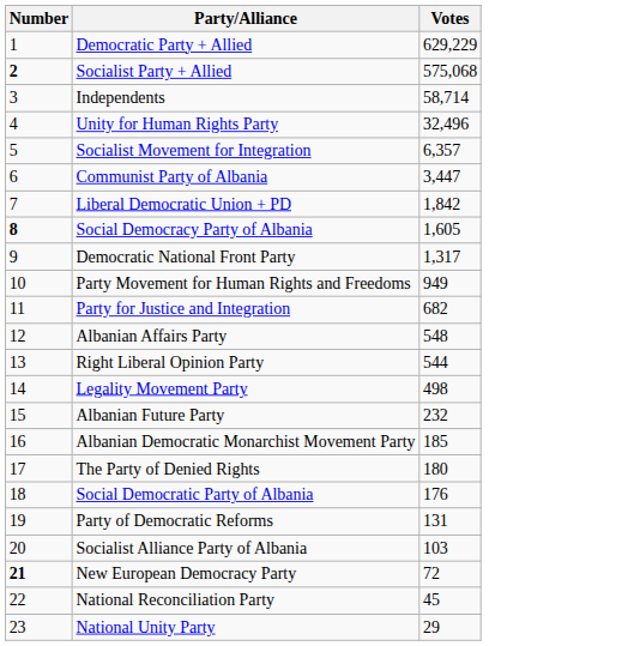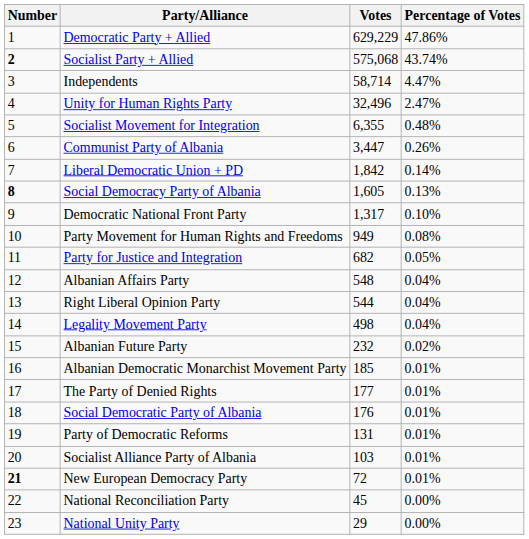 <table class="wikitable">
 <tr>
 <th>Number</th>
 <th>Party/Alliance</th>
 <th>Votes</th>
+<th>Percentage of Votes</th>
 </tr>
 <tr>
 <td>1</td>
 <td><a href='#'>Democratic Party + Allied</a></td>
 <td>629,229</td>
+<td>47.86%</td>
 </tr>
 <tr>
 <td><strong>2</strong></td>
 <td><a href='#'>Socialist Party + Allied</a></td>
 <td>575,068</td>
+<td>43.74%</td>
 </tr>
 <tr>
 <td>3</td>
 <td>Independents</td>
 <td>58,714</td>
+<td>4.47%</td>
 </tr>
 <tr>
 <td>4</td>
 <td><a href='#'>Unity for Human Rights Party</a></td>
 <td>32,496</td>
+<td>2.47%</td>
 </tr>
 <tr>
 <td>5</td>
 <td><a href='#'>Socialist Movement for Integration</a></td>
-<td>6,357</td>
+<td>6,355</td>
+<td>0.48%</td>
 </tr>
 <tr>
 <td>6</td>
 <td><a href='#'>Communist Party of Albania</a></td>
 <td>3,447</td>
+<td>0.26%</td>
 </tr>
 <tr>
 <td>7</td>
 <td><a href='#'>Liberal Democratic Union + PD</a></td>
 <td>1,842</td>
+<td>0.14%</td>
 </tr>
 <tr>
 <td><strong>8</strong></td>
 <td><a href='#'>Social Democracy Party of Albania</a></td>
 <td>1,605</td>
+<td>0.13%</td>
 </tr>
 <tr>
 <td>9</td>
 <td>Democratic National Front Party</td>
 <td>1,317</td>
+<td>0.10%</td>
 </tr>
 <tr>
 <td>10</td>
 <td>Party Movement for Human Rights and Freedoms</td>
 <td>949</td>
+<td>0.08%</td>
 </tr>
 <tr>
 <td>11</td>
 <td><a href='#'>Party for Justice and Integration</a></td>
 <td>682</td>
+<td>0.05%</td>
 </tr>
 <tr>
 <td>12</td>
 <td>Albanian Affairs Party</td>
 <td>548</td>
+<td>0.04%</td>
 </tr>
 <tr>
 <td>13</td>
 <td>Right Liberal Opinion Party</td>
 <td>544</td>
+<td>0.04%</td>
 </tr>
 <tr>
 <td>14</td>
 <td><a href='#'>Legality Movement Party</a></td>
 <td>498</td>
+<td>0.04%</td>
 </tr>
 <tr>
 <td>15</td>
 <td>Albanian Future Party</td>
 <td>232</td>
+<td>0.02%</td>
 </tr>
 <tr>
 <td>16</td>
 <td>Albanian Democratic Monarchist Movement Party</td>
 <td>185</td>
+<td>0.01%</td>
 </tr>
 <tr>
 <td>17</td>
 <td>The Party of Denied Rights</td>
-<td>180</td>
+<td>177</td>
+<td>0.01%</td>
 </tr>
 <tr>
 <td>18</td>
 <td><a href='#'>Social Democratic Party of Albania</a></td>
 <td>176</td>
+<td>0.01%</td>
 </tr>
 <tr>
 <td>19</td>
 <td>Party of Democratic Reforms</td>
 <td>131</td>
+<td>0.01%</td>
 </tr>
 <tr>
 <td>20</td>
 <td>Socialist Alliance Party of Albania</td>
 <td>103</td>
+<td>0.01%</td>
 </tr>
 <tr>
 <td><strong>21</strong></td>
 <td>New European Democracy Party</td>
 <td>72</td>
+<td>0.01%</td>
 </tr>
 <tr>
 <td>22</td>
 <td>National Reconciliation Party</td>
 <td>45</td>
+<td>0.00%</td>
 </tr>
 <tr>
 <td>23</td>
 <td><a href='#'>National Unity Party</a></td>
 <td>29</td>
+<td>0.00%</td>
 </tr>
 </table>
